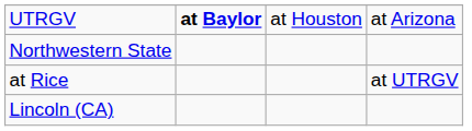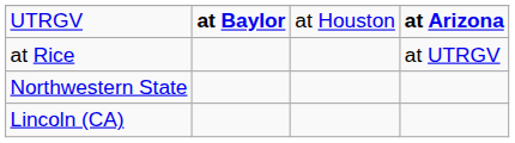 <table class="wikitable">
 <tr>
 </tr>
 <tr>
 <td><a href='#'>UTRGV</a></td>
 <td><strong>at <a href='#'>Baylor</a></strong></td>
 <td>at <a href='#'>Houston</a></td>
-<td>at <a href='#'>Arizona</a></td>
+<td><strong>at <a href='#'>Arizona</a></strong></td>
+</tr>
+<tr>
+<td>at <a href='#'>Rice</a></td>
+<td></td>
+<td></td>
+<td>at <a href='#'>UTRGV</a></td>
 </tr>
 <tr>
 <td><a href='#'>Northwestern State</a></td>
 <td></td>
 <td></td>
 <td></td>
 </tr>
 <tr>
-<td>at <a href='#'>Rice</a></td>
-<td></td>
-<td></td>
-<td>at <a href='#'>UTRGV</a></td>
-</tr>
-<tr>
 <td><a href='#'>Lincoln (CA)</a></td>
 <td></td>
 <td></td>
 <td></td>
 </tr>
 </table>
